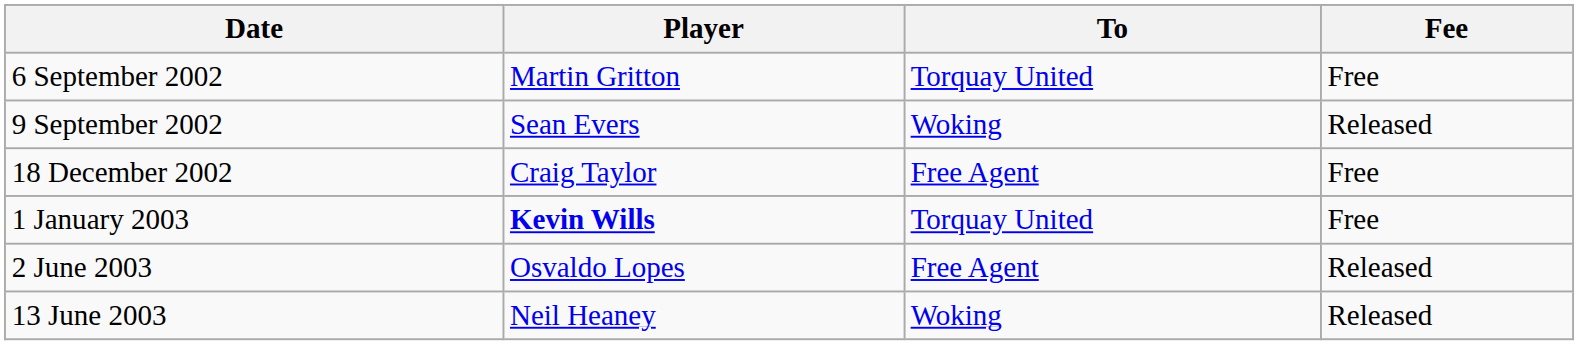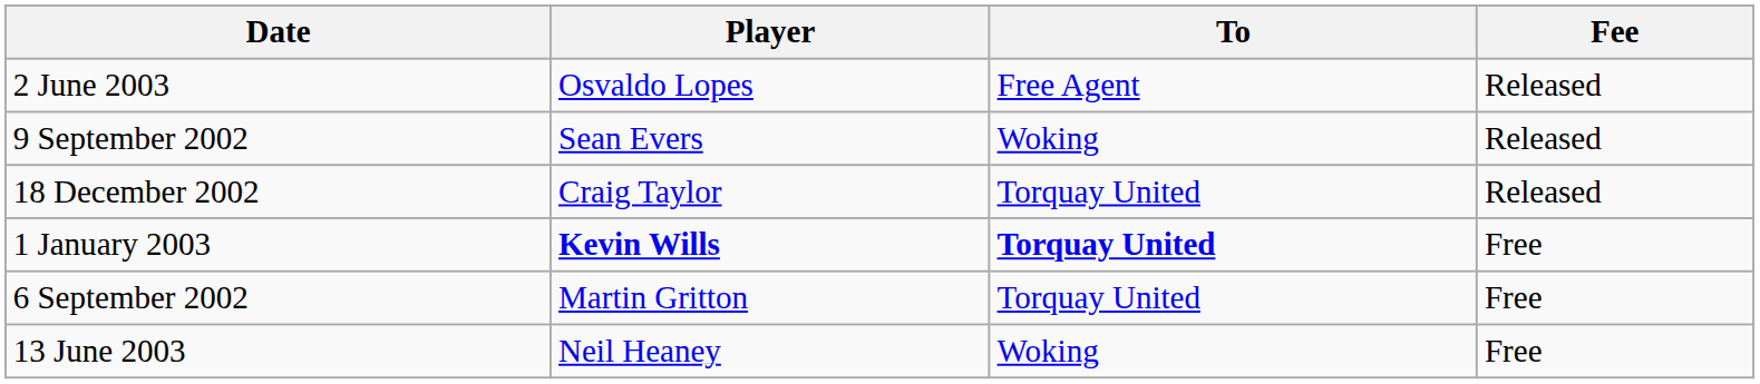 <table class="wikitable" style="text-align:center; font-size:95%;width:65%; text-align:left">
 <tr>
 <th><strong>Date</strong></th>
 <th><strong>Player</strong></th>
 <th><strong>To</strong></th>
 <th><strong>Fee</strong></th>
 </tr>
 <tr>
-<td>6 September 2002</td>
-<td> <a href='#'>Martin Gritton</a></td>
-<td><a href='#'>Torquay United</a></td>
-<td>Free</td>
+<td>2 June 2003</td>
+<td> <a href='#'>Osvaldo Lopes</a></td>
+<td><a href='#'>Free Agent</a></td>
+<td>Released</td>
 </tr>
 <tr>
 <td>9 September 2002</td>
 <td> <a href='#'>Sean Evers</a></td>
 <td><a href='#'>Woking</a></td>
 <td>Released</td>
 </tr>
 <tr>
 <td>18 December 2002</td>
 <td> <a href='#'>Craig Taylor</a></td>
-<td><a href='#'>Free Agent</a></td>
-<td>Free</td>
+<td><a href='#'>Torquay United</a></td>
+<td>Released</td>
 </tr>
 <tr>
 <td>1 January 2003</td>
 <td><strong> <a href='#'>Kevin Wills</a></strong></td>
-<td><a href='#'>Torquay United</a></td>
+<td><strong><a href='#'>Torquay United</a></strong></td>
 <td>Free</td>
 </tr>
 <tr>
-<td>2 June 2003</td>
-<td> <a href='#'>Osvaldo Lopes</a></td>
-<td><a href='#'>Free Agent</a></td>
-<td>Released</td>
+<td>6 September 2002</td>
+<td> <a href='#'>Martin Gritton</a></td>
+<td><a href='#'>Torquay United</a></td>
+<td>Free</td>
 </tr>
 <tr>
 <td>13 June 2003</td>
 <td> <a href='#'>Neil Heaney</a></td>
 <td><a href='#'>Woking</a></td>
-<td>Released</td>
+<td>Free</td>
 </tr>
 </table>
